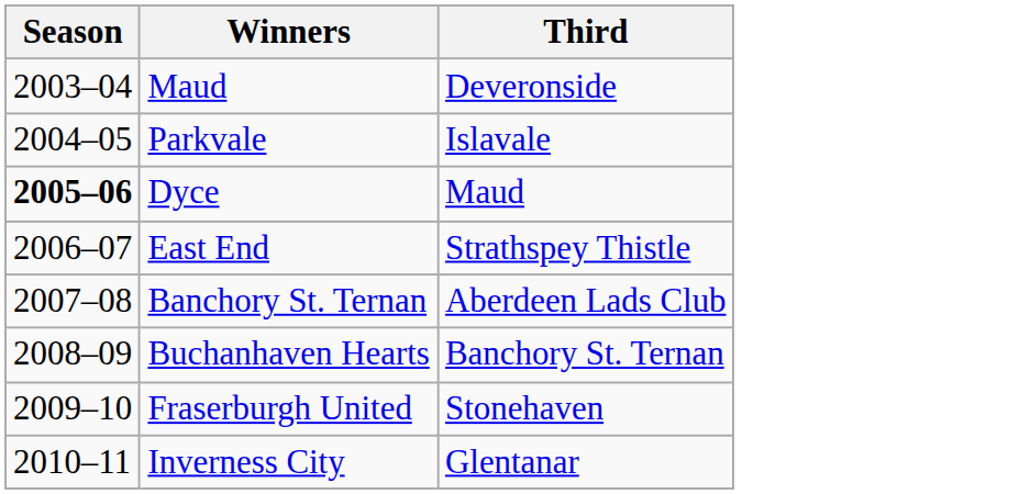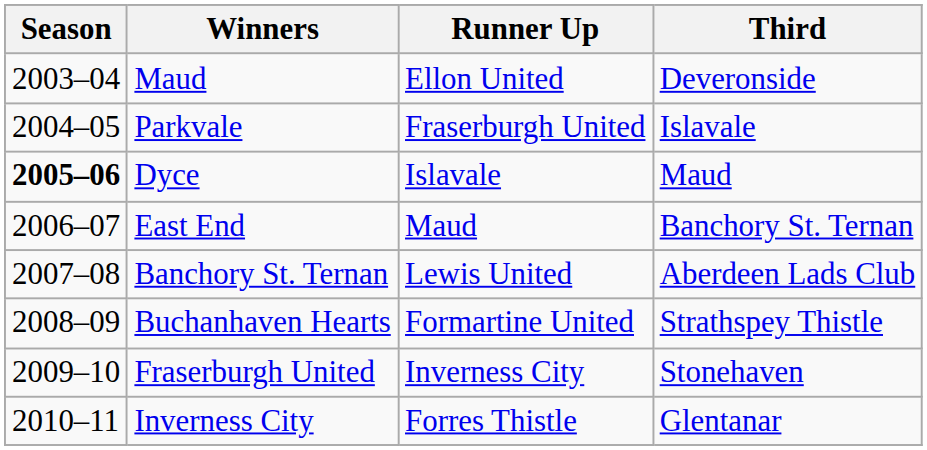 <table class="wikitable">
 <tr>
 <th>Season</th>
 <th>Winners</th>
+<th>Runner Up</th>
 <th>Third</th>
 </tr>
 <tr>
 <td style="text-align:left;">2003–04</td>
 <td><a href='#'>Maud</a></td>
+<td><a href='#'>Ellon United</a></td>
 <td><a href='#'>Deveronside</a></td>
 </tr>
 <tr>
 <td style="text-align:left;">2004–05</td>
 <td><a href='#'>Parkvale</a></td>
+<td><a href='#'>Fraserburgh United</a></td>
 <td><a href='#'>Islavale</a></td>
 </tr>
 <tr>
 <td style="text-align:left;"><strong>2005–06</strong></td>
 <td><a href='#'>Dyce</a></td>
+<td><a href='#'>Islavale</a></td>
 <td><a href='#'>Maud</a></td>
 </tr>
 <tr>
 <td style="text-align:left;">2006–07</td>
 <td><a href='#'>East End</a></td>
-<td><a href='#'>Strathspey Thistle</a></td>
+<td><a href='#'>Maud</a></td>
+<td><a href='#'>Banchory St. Ternan</a></td>
 </tr>
 <tr>
 <td style="text-align:left;">2007–08</td>
 <td><a href='#'>Banchory St. Ternan</a></td>
+<td><a href='#'>Lewis United</a></td>
 <td><a href='#'>Aberdeen Lads Club</a></td>
 </tr>
 <tr>
 <td style="text-align:left;">2008–09</td>
 <td><a href='#'>Buchanhaven Hearts</a></td>
-<td><a href='#'>Banchory St. Ternan</a></td>
+<td><a href='#'>Formartine United</a></td>
+<td><a href='#'>Strathspey Thistle</a></td>
 </tr>
 <tr>
 <td style="text-align:left;">2009–10</td>
 <td><a href='#'>Fraserburgh United</a></td>
+<td><a href='#'>Inverness City</a></td>
 <td><a href='#'>Stonehaven</a></td>
 </tr>
 <tr>
 <td style="text-align:left;">2010–11</td>
 <td><a href='#'>Inverness City</a></td>
+<td><a href='#'>Forres Thistle</a></td>
 <td><a href='#'>Glentanar</a></td>
 </tr>
 </table>
